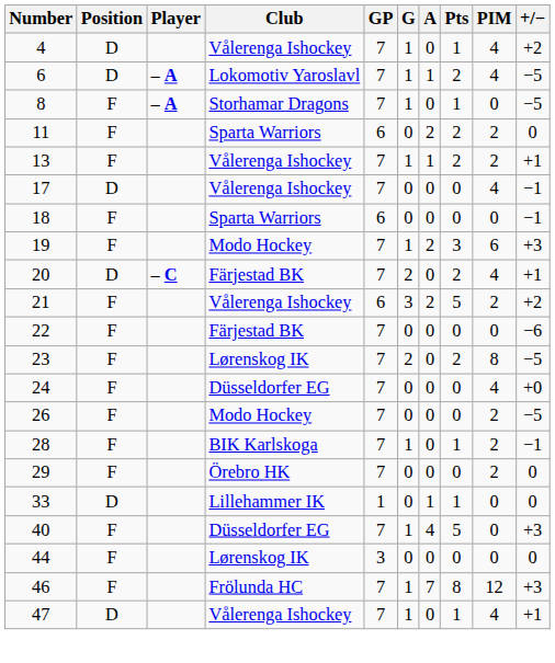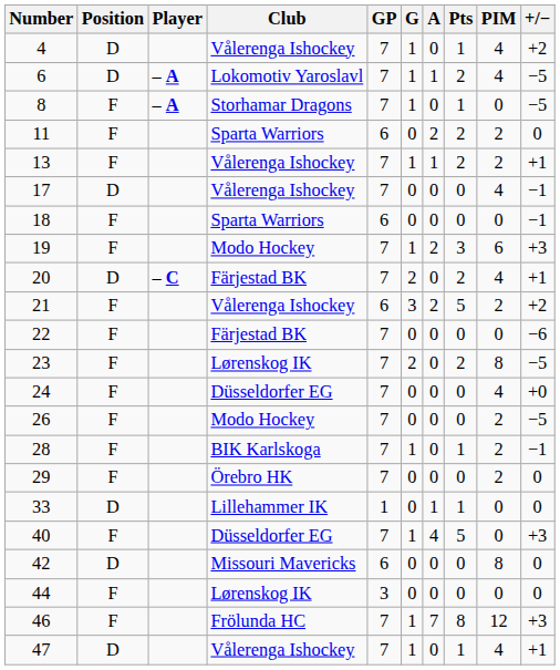 <table class="wikitable sortable" style="text-align: center; border: 1px solid; border-spacing=0;">
 <tr>
 <th>Number</th>
 <th>Position</th>
 <th>Player</th>
 <th>Club</th>
 <th>GP</th>
 <th>G</th>
 <th>A</th>
 <th>Pts</th>
 <th>PIM</th>
 <th>+/−</th>
 </tr>
 <tr>
 <td>4</td>
 <td>D</td>
 <td align=left></td>
 <td align=left> <a href='#'>Vålerenga Ishockey</a></td>
 <td>7</td>
 <td>1</td>
 <td>0</td>
 <td>1</td>
 <td>4</td>
 <td>+2</td>
 </tr>
 <tr>
 <td>6</td>
 <td>D</td>
 <td align=left> – <strong><a href='#'>A</a></strong></td>
 <td align=left> <a href='#'>Lokomotiv Yaroslavl</a></td>
 <td>7</td>
 <td>1</td>
 <td>1</td>
 <td>2</td>
 <td>4</td>
 <td>−5</td>
 </tr>
 <tr>
 <td>8</td>
 <td>F</td>
 <td align=left> – <strong><a href='#'>A</a></strong></td>
 <td align=left> <a href='#'>Storhamar Dragons</a></td>
 <td>7</td>
 <td>1</td>
 <td>0</td>
 <td>1</td>
 <td>0</td>
 <td>−5</td>
 </tr>
 <tr>
 <td>11</td>
 <td>F</td>
 <td align=left></td>
 <td align=left> <a href='#'>Sparta Warriors</a></td>
 <td>6</td>
 <td>0</td>
 <td>2</td>
 <td>2</td>
 <td>2</td>
 <td>0</td>
 </tr>
 <tr>
 <td>13</td>
 <td>F</td>
 <td align=left></td>
 <td align=left> <a href='#'>Vålerenga Ishockey</a></td>
 <td>7</td>
 <td>1</td>
 <td>1</td>
 <td>2</td>
 <td>2</td>
 <td>+1</td>
 </tr>
 <tr>
 <td>17</td>
 <td>D</td>
 <td align=left></td>
 <td align=left> <a href='#'>Vålerenga Ishockey</a></td>
 <td>7</td>
 <td>0</td>
 <td>0</td>
 <td>0</td>
 <td>4</td>
 <td>−1</td>
 </tr>
 <tr>
 <td>18</td>
 <td>F</td>
 <td align=left></td>
 <td align=left> <a href='#'>Sparta Warriors</a></td>
 <td>6</td>
 <td>0</td>
 <td>0</td>
 <td>0</td>
 <td>0</td>
 <td>−1</td>
 </tr>
 <tr>
 <td>19</td>
 <td>F</td>
 <td align=left></td>
 <td align=left> <a href='#'>Modo Hockey</a></td>
 <td>7</td>
 <td>1</td>
 <td>2</td>
 <td>3</td>
 <td>6</td>
 <td>+3</td>
 </tr>
 <tr>
 <td>20</td>
 <td>D</td>
 <td align=left> – <strong><a href='#'>C</a></strong></td>
 <td align=left> <a href='#'>Färjestad BK</a></td>
 <td>7</td>
 <td>2</td>
 <td>0</td>
 <td>2</td>
 <td>4</td>
 <td>+1</td>
 </tr>
 <tr>
 <td>21</td>
 <td>F</td>
 <td align=left></td>
 <td align=left> <a href='#'>Vålerenga Ishockey</a></td>
 <td>6</td>
 <td>3</td>
 <td>2</td>
 <td>5</td>
 <td>2</td>
 <td>+2</td>
 </tr>
 <tr>
 <td>22</td>
 <td>F</td>
 <td align=left></td>
 <td align=left> <a href='#'>Färjestad BK</a></td>
 <td>7</td>
 <td>0</td>
 <td>0</td>
 <td>0</td>
 <td>0</td>
 <td>−6</td>
 </tr>
 <tr>
 <td>23</td>
 <td>F</td>
 <td align=left></td>
 <td align=left> <a href='#'>Lørenskog IK</a></td>
 <td>7</td>
 <td>2</td>
 <td>0</td>
 <td>2</td>
 <td>8</td>
 <td>−5</td>
 </tr>
 <tr>
 <td>24</td>
 <td>F</td>
 <td align=left></td>
 <td align=left> <a href='#'>Düsseldorfer EG</a></td>
 <td>7</td>
 <td>0</td>
 <td>0</td>
 <td>0</td>
 <td>4</td>
 <td>+0</td>
 </tr>
 <tr>
 <td>26</td>
 <td>F</td>
 <td align=left></td>
 <td align=left> <a href='#'>Modo Hockey</a></td>
 <td>7</td>
 <td>0</td>
 <td>0</td>
 <td>0</td>
 <td>2</td>
 <td>−5</td>
 </tr>
 <tr>
 <td>28</td>
 <td>F</td>
 <td align=left></td>
 <td align=left> <a href='#'>BIK Karlskoga</a></td>
 <td>7</td>
 <td>1</td>
 <td>0</td>
 <td>1</td>
 <td>2</td>
 <td>−1</td>
 </tr>
 <tr>
 <td>29</td>
 <td>F</td>
 <td align=left></td>
 <td align=left> <a href='#'>Örebro HK</a></td>
 <td>7</td>
 <td>0</td>
 <td>0</td>
 <td>0</td>
 <td>2</td>
 <td>0</td>
 </tr>
 <tr>
 <td>33</td>
 <td>D</td>
 <td align=left></td>
 <td align=left> <a href='#'>Lillehammer IK</a></td>
 <td>1</td>
 <td>0</td>
 <td>1</td>
 <td>1</td>
 <td>0</td>
 <td>0</td>
 </tr>
 <tr>
 <td>40</td>
 <td>F</td>
 <td align=left></td>
 <td align=left> <a href='#'>Düsseldorfer EG</a></td>
 <td>7</td>
 <td>1</td>
 <td>4</td>
 <td>5</td>
 <td>0</td>
 <td>+3</td>
 </tr>
 <tr>
+<td>42</td>
+<td>D</td>
+<td align=left></td>
+<td align=left> <a href='#'>Missouri Mavericks</a></td>
+<td>6</td>
+<td>0</td>
+<td>0</td>
+<td>0</td>
+<td>8</td>
+<td>0</td>
+</tr>
+<tr>
 <td>44</td>
 <td>F</td>
 <td align=left></td>
 <td align=left> <a href='#'>Lørenskog IK</a></td>
 <td>3</td>
 <td>0</td>
 <td>0</td>
 <td>0</td>
 <td>0</td>
 <td>0</td>
 </tr>
 <tr>
 <td>46</td>
 <td>F</td>
 <td align=left></td>
 <td align=left> <a href='#'>Frölunda HC</a></td>
 <td>7</td>
 <td>1</td>
 <td>7</td>
 <td>8</td>
 <td>12</td>
 <td>+3</td>
 </tr>
 <tr>
 <td>47</td>
 <td>D</td>
 <td align=left></td>
 <td align=left> <a href='#'>Vålerenga Ishockey</a></td>
 <td>7</td>
 <td>1</td>
 <td>0</td>
 <td>1</td>
 <td>4</td>
 <td>+1</td>
 </tr>
 </table>
